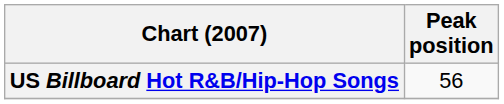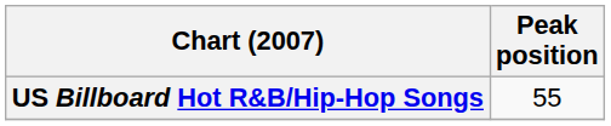 <table class="wikitable plainrowheaders" style="text-align:center">
 <tr>
 <th scope="col">Chart (2007)</th>
 <th scope="col">Peak<br>position</th>
 </tr>
 <tr>
 <th scope="row">US <em>Billboard</em> <a href='#'>Hot R&B/Hip-Hop Songs</a></th>
-<td>56</td>
+<td>55</td>
 </tr>
 <tr>
 </tr>
 </table>
